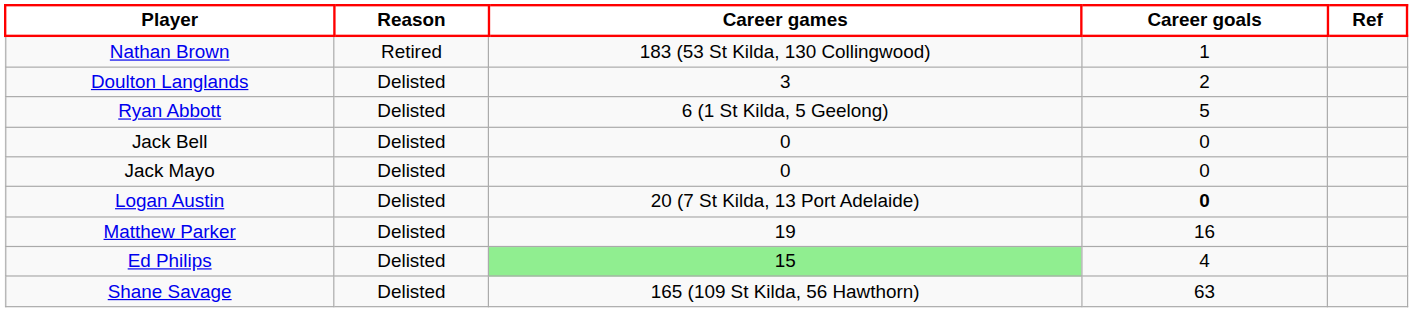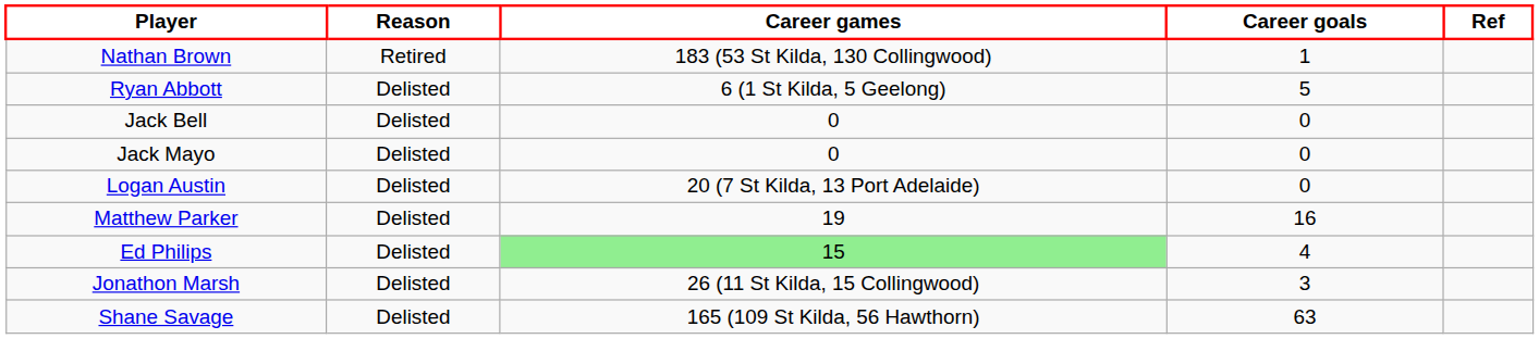 <table class="wikitable" style="text-align:center; font-size:100%; width:60%;">
 <tr>
 <th style="background:white; border: solid red 2px;">Player</th>
 <th style="background:white; border: solid red 2px;">Reason</th>
 <th style="background:white; border: solid red 2px;">Career games</th>
 <th style="background:white; border: solid red 2px;">Career goals</th>
 <th style="background:white; border: solid red 2px;">Ref</th>
 </tr>
 <tr>
 <td><a href='#'>Nathan Brown</a></td>
 <td>Retired</td>
 <td>183 (53 St Kilda, 130 Collingwood)</td>
 <td>1</td>
-<td></td>
-</tr>
-<tr>
-<td><a href='#'>Doulton Langlands</a></td>
-<td>Delisted</td>
-<td>3</td>
-<td>2</td>
 <td></td>
 </tr>
 <tr>
 <td><a href='#'>Ryan Abbott</a></td>
 <td>Delisted</td>
 <td>6 (1 St Kilda, 5 Geelong)</td>
 <td>5</td>
 <td></td>
 </tr>
 <tr>
 <td>Jack Bell</td>
 <td>Delisted</td>
 <td>0</td>
 <td>0</td>
 <td></td>
 </tr>
 <tr>
 <td>Jack Mayo</td>
 <td>Delisted</td>
 <td>0</td>
 <td>0</td>
 <td></td>
 </tr>
 <tr>
 <td><a href='#'>Logan Austin</a></td>
 <td>Delisted</td>
 <td>20 (7 St Kilda, 13 Port Adelaide)</td>
-<td><strong>0</strong></td>
+<td>0</td>
 <td></td>
 </tr>
 <tr>
 <td><a href='#'>Matthew Parker</a></td>
 <td>Delisted</td>
 <td>19</td>
 <td>16</td>
 <td></td>
 </tr>
 <tr>
 <td><a href='#'>Ed Philips</a></td>
 <td>Delisted</td>
 <td style="background: lightgreen;">15</td>
 <td>4</td>
 <td></td>
 </tr>
 <tr>
+<td><a href='#'>Jonathon Marsh</a></td>
+<td>Delisted</td>
+<td>26 (11 St Kilda, 15 Collingwood)</td>
+<td>3</td>
+<td></td>
+</tr>
+<tr>
 <td><a href='#'>Shane Savage</a></td>
 <td>Delisted</td>
 <td>165 (109 St Kilda, 56 Hawthorn)</td>
 <td>63</td>
 <td></td>
 </tr>
 </table>
